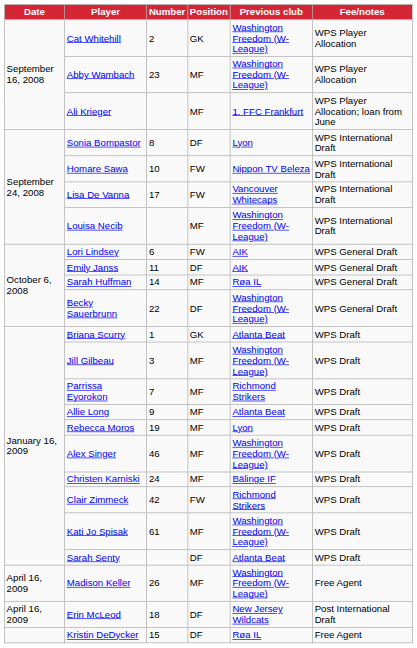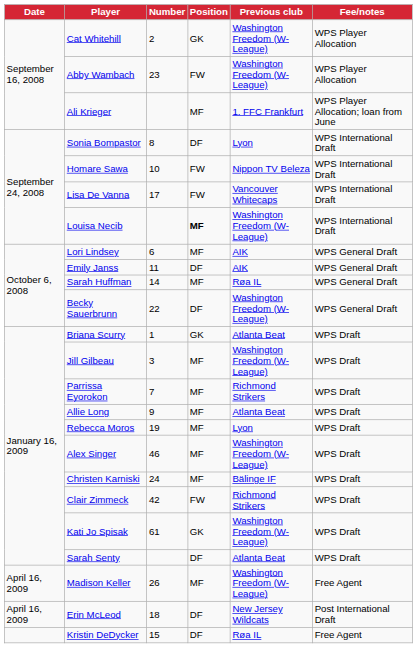 <table class="wikitable" style="text-align:left; font-size:90%;">
 <tr>
 <th style="color:white; background:#D52635; width:125px;">Date</th>
 <th style="color:white; background:#D52635; width:250px;">Player</th>
 <th style="color:white; background:#D52635; width:50px;">Number</th>
 <th style="color:white; background:#D52635; width:50px;">Position</th>
 <th style="color:white; background:#D52635; width:250px;">Previous club</th>
 <th style="color:white; background:#D52635; width:350px;">Fee/notes</th>
 </tr>
 <tr>
 <td rowspan=3>September 16, 2008</td>
 <td> <a href='#'>Cat Whitehill</a></td>
 <td>2</td>
 <td>GK</td>
 <td> <a href='#'>Washington Freedom (W-League)</a></td>
 <td>WPS Player Allocation</td>
 </tr>
 <tr>
 <td> <a href='#'>Abby Wambach</a></td>
 <td>23</td>
-<td>MF</td>
+<td>FW</td>
 <td> <a href='#'>Washington Freedom (W-League)</a></td>
 <td>WPS Player Allocation</td>
 </tr>
 <tr>
 <td> <a href='#'>Ali Krieger</a></td>
 <td></td>
 <td>MF</td>
 <td> <a href='#'>1. FFC Frankfurt</a></td>
 <td>WPS Player Allocation; loan from June</td>
 </tr>
 <tr>
 <td rowspan=4>September 24, 2008</td>
 <td> <a href='#'>Sonia Bompastor</a></td>
 <td>8</td>
 <td>DF</td>
 <td> <a href='#'>Lyon</a></td>
 <td>WPS International Draft</td>
 </tr>
 <tr>
 <td> <a href='#'>Homare Sawa</a></td>
 <td>10</td>
 <td>FW</td>
 <td> <a href='#'>Nippon TV Beleza</a></td>
 <td>WPS International Draft</td>
 </tr>
 <tr>
 <td> <a href='#'>Lisa De Vanna</a></td>
 <td>17</td>
 <td>FW</td>
 <td> <a href='#'>Vancouver Whitecaps</a></td>
 <td>WPS International Draft</td>
 </tr>
 <tr>
 <td> <a href='#'>Louisa Necib</a></td>
 <td></td>
-<td>MF</td>
+<td><strong>MF</strong></td>
 <td> <a href='#'>Washington Freedom (W-League)</a></td>
 <td>WPS International Draft</td>
 </tr>
 <tr>
 <td rowspan=4>October 6, 2008</td>
 <td> <a href='#'>Lori Lindsey</a></td>
 <td>6</td>
-<td>FW</td>
+<td>MF</td>
 <td> <a href='#'>AIK</a></td>
 <td>WPS General Draft</td>
 </tr>
 <tr>
 <td> <a href='#'>Emily Janss</a></td>
 <td>11</td>
 <td>DF</td>
 <td> <a href='#'>AIK</a></td>
 <td>WPS General Draft</td>
 </tr>
 <tr>
 <td> <a href='#'>Sarah Huffman</a></td>
 <td>14</td>
 <td>MF</td>
 <td> <a href='#'>Røa IL</a></td>
 <td>WPS General Draft</td>
 </tr>
 <tr>
 <td> <a href='#'>Becky Sauerbrunn</a></td>
 <td>22</td>
 <td>DF</td>
 <td> <a href='#'>Washington Freedom (W-League)</a></td>
 <td>WPS General Draft</td>
 </tr>
 <tr>
 <td rowspan=10>January 16, 2009</td>
 <td> <a href='#'>Briana Scurry</a></td>
 <td>1</td>
 <td>GK</td>
 <td> <a href='#'>Atlanta Beat</a></td>
 <td>WPS Draft</td>
 </tr>
 <tr>
 <td> <a href='#'>Jill Gilbeau</a></td>
 <td>3</td>
 <td>MF</td>
 <td> <a href='#'>Washington Freedom (W-League)</a></td>
 <td>WPS Draft</td>
 </tr>
 <tr>
 <td> <a href='#'>Parrissa Eyorokon</a></td>
 <td>7</td>
 <td>MF</td>
 <td> <a href='#'>Richmond Strikers</a></td>
 <td>WPS Draft</td>
 </tr>
 <tr>
 <td> <a href='#'>Allie Long</a></td>
 <td>9</td>
 <td>MF</td>
 <td> <a href='#'>Atlanta Beat</a></td>
 <td>WPS Draft</td>
 </tr>
 <tr>
 <td> <a href='#'>Rebecca Moros</a></td>
 <td>19</td>
 <td>MF</td>
 <td> <a href='#'>Lyon</a></td>
 <td>WPS Draft</td>
 </tr>
 <tr>
 <td> <a href='#'>Alex Singer</a></td>
 <td>46</td>
 <td>MF</td>
 <td> <a href='#'>Washington Freedom (W-League)</a></td>
 <td>WPS Draft</td>
 </tr>
 <tr>
 <td> <a href='#'>Christen Karniski</a></td>
 <td>24</td>
 <td>MF</td>
 <td> <a href='#'>Bälinge IF</a></td>
 <td>WPS Draft</td>
 </tr>
 <tr>
 <td> <a href='#'>Clair Zimmeck</a></td>
 <td>42</td>
 <td>FW</td>
 <td> <a href='#'>Richmond Strikers</a></td>
 <td>WPS Draft</td>
 </tr>
 <tr>
 <td> <a href='#'>Kati Jo Spisak</a></td>
 <td>61</td>
-<td>MF</td>
+<td>GK</td>
 <td> <a href='#'>Washington Freedom (W-League)</a></td>
 <td>WPS Draft</td>
 </tr>
 <tr>
 <td> <a href='#'>Sarah Senty</a></td>
 <td></td>
 <td>DF</td>
 <td> <a href='#'>Atlanta Beat</a></td>
 <td>WPS Draft</td>
 </tr>
 <tr>
 <td>April 16, 2009</td>
 <td> <a href='#'>Madison Keller</a></td>
 <td>26</td>
 <td>MF</td>
 <td> <a href='#'>Washington Freedom (W-League)</a></td>
 <td>Free Agent</td>
 </tr>
 <tr>
 <td>April 16, 2009</td>
 <td> <a href='#'>Erin McLeod</a></td>
 <td>18</td>
 <td>DF</td>
 <td> <a href='#'>New Jersey Wildcats</a></td>
 <td>Post International Draft</td>
 </tr>
 <tr>
 <td></td>
 <td> <a href='#'>Kristin DeDycker</a></td>
 <td>15</td>
 <td>DF</td>
 <td> <a href='#'>Røa IL</a></td>
 <td>Free Agent</td>
 </tr>
 </table>
